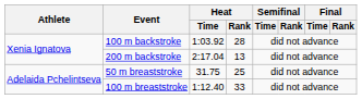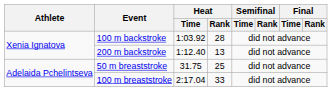 <table class=wikitable style="font-size:90%">
 <tr>
 <th rowspan="2">Athlete</th>
 <th rowspan="2">Event</th>
 <th colspan="2">Heat</th>
 <th colspan="2">Semifinal</th>
 <th colspan="2">Final</th>
 </tr>
 <tr style="font-size:95%">
 <th>Time</th>
 <th>Rank</th>
 <th>Time</th>
 <th>Rank</th>
 <th>Time</th>
 <th>Rank</th>
 </tr>
 <tr style="text-align:center">
 <td style="text-align:left" rowspan=2><a href='#'>Xenia Ignatova</a></td>
 <td style="text-align:left"><a href='#'>100 m backstroke</a></td>
 <td>1:03.92</td>
 <td>28</td>
 <td colspan=4>did not advance</td>
 </tr>
 <tr style="text-align:center">
 <td style="text-align:left"><a href='#'>200 m backstroke</a></td>
-<td>2:17.04</td>
+<td>1:12.40</td>
 <td>13</td>
 <td colspan=4>did not advance</td>
 </tr>
 <tr style="text-align:center">
 <td style="text-align:left" rowspan=2><a href='#'>Adelaida Pchelintseva</a></td>
 <td style="text-align:left"><a href='#'>50 m breaststroke</a></td>
 <td>31.75</td>
 <td>25</td>
 <td colspan=4>did not advance</td>
 </tr>
 <tr style="text-align:center">
 <td style="text-align:left"><a href='#'>100 m breaststroke</a></td>
-<td>1:12.40</td>
+<td>2:17.04</td>
 <td>33</td>
 <td colspan=4>did not advance</td>
 </tr>
 </table>
